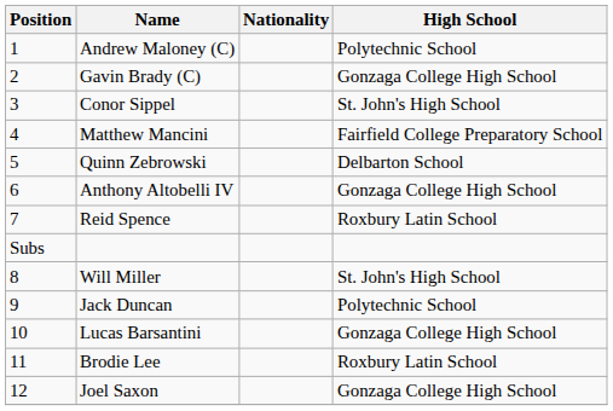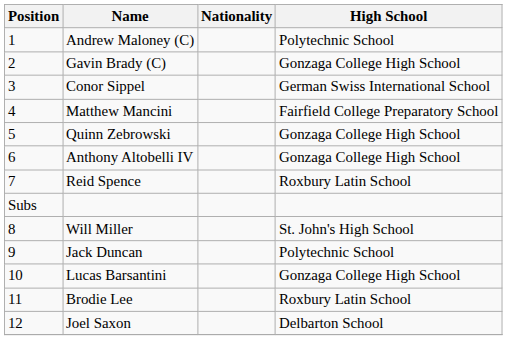 <table class="wikitable">
 <tr>
 <th>Position</th>
 <th>Name</th>
 <th>Nationality</th>
 <th>High School</th>
 </tr>
 <tr>
 <td>1</td>
 <td>Andrew Maloney (C)</td>
 <td></td>
 <td>Polytechnic School</td>
 </tr>
 <tr>
 <td>2</td>
 <td>Gavin Brady (C)</td>
 <td></td>
 <td>Gonzaga College High School</td>
 </tr>
 <tr>
 <td>3</td>
 <td>Conor Sippel</td>
 <td></td>
-<td>St. John's High School</td>
+<td>German Swiss International School</td>
 </tr>
 <tr>
 <td>4</td>
 <td>Matthew Mancini</td>
 <td></td>
 <td>Fairfield College Preparatory School</td>
 </tr>
 <tr>
 <td>5</td>
 <td>Quinn Zebrowski</td>
 <td></td>
-<td>Delbarton School</td>
+<td>Gonzaga College High School</td>
 </tr>
 <tr>
 <td>6</td>
 <td>Anthony Altobelli IV</td>
 <td></td>
 <td>Gonzaga College High School</td>
 </tr>
 <tr>
 <td>7</td>
 <td>Reid Spence</td>
 <td></td>
 <td>Roxbury Latin School</td>
 </tr>
 <tr>
 <td>Subs</td>
 <td></td>
 <td></td>
 <td></td>
 </tr>
 <tr>
 <td>8</td>
 <td>Will Miller</td>
 <td></td>
 <td>St. John's High School</td>
 </tr>
 <tr>
 <td>9</td>
 <td>Jack Duncan</td>
 <td></td>
 <td>Polytechnic School</td>
 </tr>
 <tr>
 <td>10</td>
 <td>Lucas Barsantini</td>
 <td></td>
 <td>Gonzaga College High School</td>
 </tr>
 <tr>
 <td>11</td>
 <td>Brodie Lee</td>
 <td></td>
 <td>Roxbury Latin School</td>
 </tr>
 <tr>
 <td>12</td>
 <td>Joel Saxon</td>
 <td></td>
-<td>Gonzaga College High School</td>
+<td>Delbarton School</td>
 </tr>
 <tr>
 </tr>
 </table>
